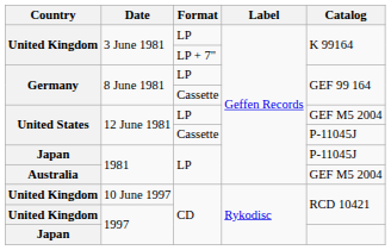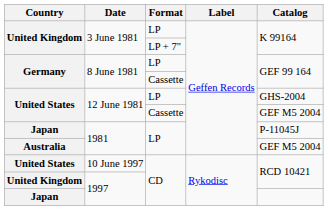 <table class="wikitable plainrowheaders">
 <tr>
 <th scope="col">Country</th>
 <th scope="col">Date</th>
 <th scope="col">Format</th>
 <th scope="col">Label</th>
 <th scope="col">Catalog</th>
 </tr>
 <tr>
 <th scope="row" rowspan="2">United Kingdom</th>
 <td rowspan="2">3 June 1981</td>
 <td>LP</td>
 <td rowspan="8"><a href='#'>Geffen Records</a></td>
 <td rowspan="2">K 99164</td>
 </tr>
 <tr>
 <td>LP + 7"</td>
 </tr>
 <tr>
 <th scope="row" rowspan="2">Germany</th>
 <td rowspan="2">8 June 1981</td>
 <td>LP</td>
 <td rowspan="2">GEF 99 164</td>
 </tr>
 <tr>
 <td>Cassette</td>
 </tr>
 <tr>
 <th scope="row" rowspan="2">United States</th>
 <td rowspan="2">12 June 1981</td>
 <td>LP</td>
-<td>GEF M5 2004</td>
+<td>GHS-2004</td>
 </tr>
 <tr>
 <td>Cassette</td>
-<td>P-11045J</td>
+<td>GEF M5 2004</td>
 </tr>
 <tr>
 <th scope="row">Japan</th>
 <td rowspan="2">1981</td>
 <td rowspan="2">LP</td>
 <td>P-11045J</td>
 </tr>
 <tr>
 <th scope="row">Australia</th>
 <td>GEF M5 2004</td>
 </tr>
 <tr>
-<th scope="row">United Kingdom</th>
+<th scope="row">United States</th>
 <td>10 June 1997</td>
 <td rowspan="3">CD</td>
 <td rowspan="3"><a href='#'>Rykodisc</a></td>
 <td rowspan="2">RCD 10421</td>
 </tr>
 <tr>
 <th scope="row">United Kingdom</th>
 <td rowspan="2">1997</td>
 </tr>
 <tr>
 <th scope="row">Japan</th>
 <td></td>
 </tr>
 </table>
